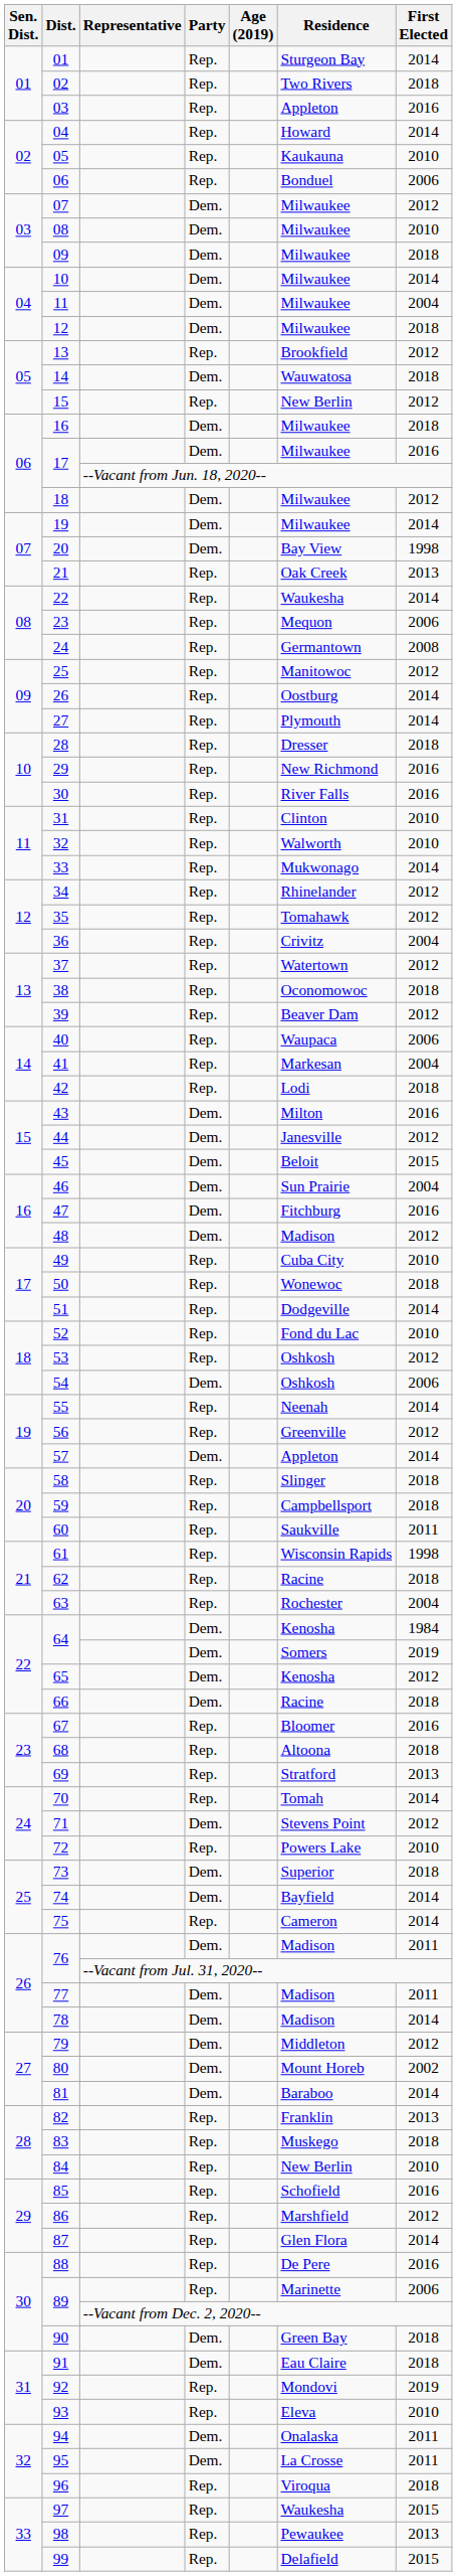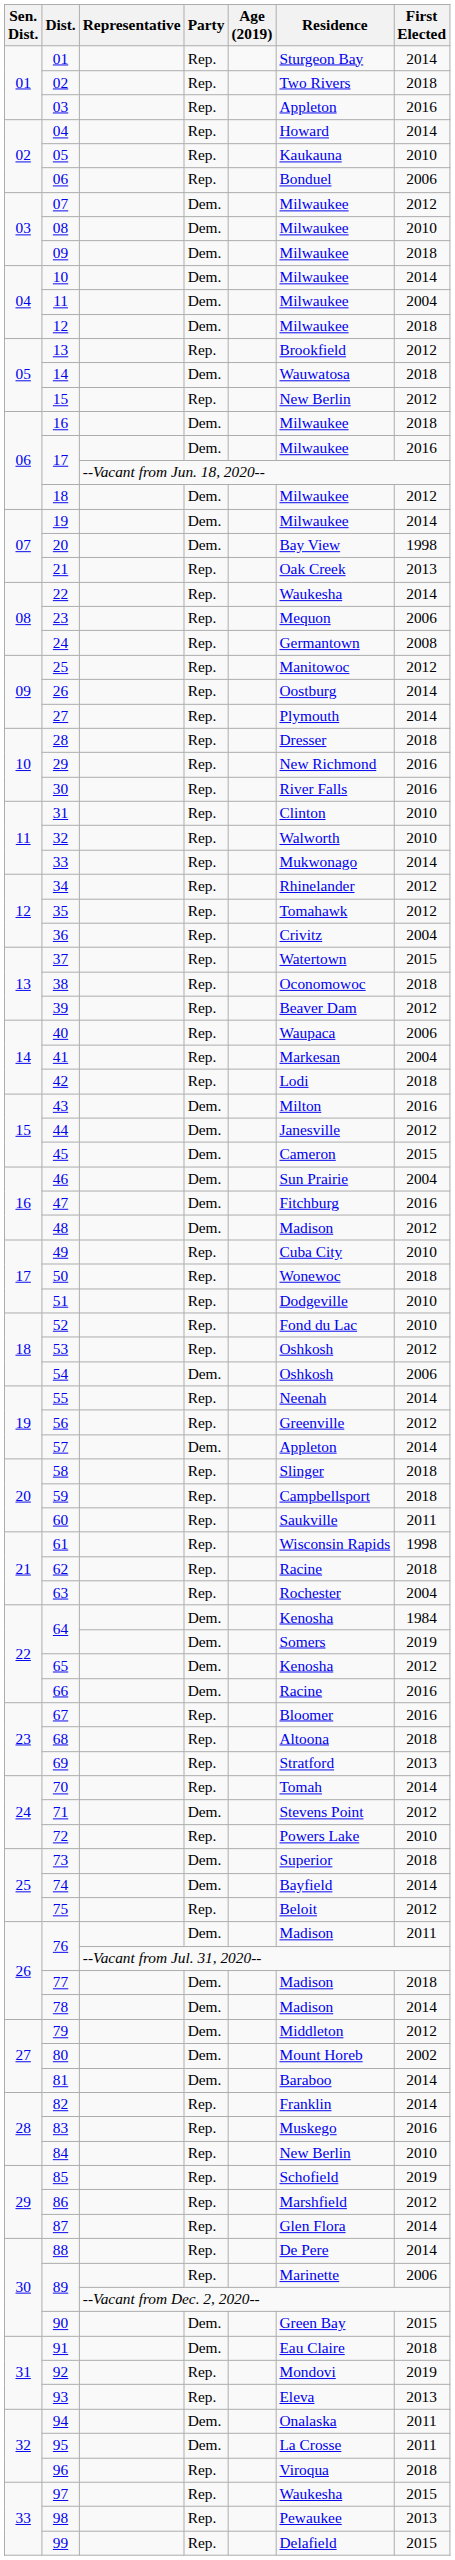 <table class="wikitable sortable">
 <tr>
 <th>Sen.<br>Dist.</th>
 <th>Dist.</th>
 <th>Representative</th>
 <th>Party</th>
 <th>Age<br>(2019)</th>
 <th>Residence</th>
 <th>First<br>Elected</th>
 </tr>
 <tr>
 <td align="center" rowspan="3"><a href='#'>01</a></td>
 <td align="center"><a href='#'>01</a></td>
 <td></td>
 <td>Rep.</td>
 <td align="center"></td>
 <td><a href='#'>Sturgeon Bay</a></td>
 <td align="center">2014</td>
 </tr>
 <tr>
 <td align="center"><a href='#'>02</a></td>
 <td></td>
 <td>Rep.</td>
 <td align="center"></td>
 <td><a href='#'>Two Rivers</a></td>
 <td align="center">2018</td>
 </tr>
 <tr>
 <td align="center"><a href='#'>03</a></td>
 <td></td>
 <td>Rep.</td>
 <td align="center"></td>
 <td><a href='#'>Appleton</a></td>
 <td align="center">2016</td>
 </tr>
 <tr>
 <td align="center" rowspan="3"><a href='#'>02</a></td>
 <td align="center"><a href='#'>04</a></td>
 <td></td>
 <td>Rep.</td>
 <td align="center"></td>
 <td><a href='#'>Howard</a></td>
 <td align="center">2014</td>
 </tr>
 <tr>
 <td align="center"><a href='#'>05</a></td>
 <td></td>
 <td>Rep.</td>
 <td align="center"></td>
 <td><a href='#'>Kaukauna</a></td>
 <td align="center">2010</td>
 </tr>
 <tr>
 <td align="center"><a href='#'>06</a></td>
 <td></td>
 <td>Rep.</td>
 <td align="center"></td>
 <td><a href='#'>Bonduel</a></td>
 <td align="center">2006</td>
 </tr>
 <tr>
 <td align="center" rowspan="3"><a href='#'>03</a></td>
 <td align="center"><a href='#'>07</a></td>
 <td></td>
 <td>Dem.</td>
 <td align="center"></td>
 <td><a href='#'>Milwaukee</a></td>
 <td align="center">2012</td>
 </tr>
 <tr>
 <td align="center"><a href='#'>08</a></td>
 <td></td>
 <td>Dem.</td>
 <td align="center"></td>
 <td><a href='#'>Milwaukee</a></td>
 <td align="center">2010</td>
 </tr>
 <tr>
 <td align="center"><a href='#'>09</a></td>
 <td></td>
 <td>Dem.</td>
 <td align="center"></td>
 <td><a href='#'>Milwaukee</a></td>
 <td align="center">2018</td>
 </tr>
 <tr>
 <td align="center" rowspan="3"><a href='#'>04</a></td>
 <td align="center"><a href='#'>10</a></td>
 <td></td>
 <td>Dem.</td>
 <td align="center"></td>
 <td><a href='#'>Milwaukee</a></td>
 <td align="center">2014</td>
 </tr>
 <tr>
 <td align="center"><a href='#'>11</a></td>
 <td></td>
 <td>Dem.</td>
 <td align="center"></td>
 <td><a href='#'>Milwaukee</a></td>
 <td align="center">2004</td>
 </tr>
 <tr>
 <td align="center"><a href='#'>12</a></td>
 <td></td>
 <td>Dem.</td>
 <td align="center"></td>
 <td><a href='#'>Milwaukee</a></td>
 <td align="center">2018</td>
 </tr>
 <tr>
 <td align="center" rowspan="3"><a href='#'>05</a></td>
 <td align="center"><a href='#'>13</a></td>
 <td></td>
 <td>Rep.</td>
 <td align="center"></td>
 <td><a href='#'>Brookfield</a></td>
 <td align="center">2012</td>
 </tr>
 <tr>
 <td align="center"><a href='#'>14</a></td>
 <td></td>
 <td>Dem.</td>
 <td align="center"></td>
 <td><a href='#'>Wauwatosa</a></td>
 <td align="center">2018</td>
 </tr>
 <tr>
 <td align="center"><a href='#'>15</a></td>
 <td></td>
 <td>Rep.</td>
 <td align="center"></td>
 <td><a href='#'>New Berlin</a></td>
 <td align="center">2012</td>
 </tr>
 <tr>
 <td align="center" rowspan="4"><a href='#'>06</a></td>
 <td align="center"><a href='#'>16</a></td>
 <td></td>
 <td>Dem.</td>
 <td align="center"></td>
 <td><a href='#'>Milwaukee</a></td>
 <td align="center">2018</td>
 </tr>
 <tr>
 <td align="center" rowspan="2"><a href='#'>17</a></td>
 <td> </td>
 <td>Dem.</td>
 <td align="center"></td>
 <td><a href='#'>Milwaukee</a></td>
 <td align="center">2016</td>
 </tr>
 <tr>
 <td colspan="5"><em>--Vacant from Jun. 18, 2020--</em></td>
 </tr>
 <tr>
 <td align="center"><a href='#'>18</a></td>
 <td></td>
 <td>Dem.</td>
 <td align="center"></td>
 <td><a href='#'>Milwaukee</a></td>
 <td align="center">2012</td>
 </tr>
 <tr>
 <td align="center" rowspan="3"><a href='#'>07</a></td>
 <td align="center"><a href='#'>19</a></td>
 <td></td>
 <td>Dem.</td>
 <td align="center"></td>
 <td><a href='#'>Milwaukee</a></td>
 <td align="center">2014</td>
 </tr>
 <tr>
 <td align="center"><a href='#'>20</a></td>
 <td></td>
 <td>Dem.</td>
 <td align="center"></td>
 <td><a href='#'>Bay View</a></td>
 <td align="center">1998</td>
 </tr>
 <tr>
 <td align="center"><a href='#'>21</a></td>
 <td></td>
 <td>Rep.</td>
 <td align="center"></td>
 <td><a href='#'>Oak Creek</a></td>
 <td align="center">2013</td>
 </tr>
 <tr>
 <td align="center" rowspan="3"><a href='#'>08</a></td>
 <td align="center"><a href='#'>22</a></td>
 <td></td>
 <td>Rep.</td>
 <td align="center"></td>
 <td><a href='#'>Waukesha</a></td>
 <td align="center">2014</td>
 </tr>
 <tr>
 <td align="center"><a href='#'>23</a></td>
 <td></td>
 <td>Rep.</td>
 <td align="center"></td>
 <td><a href='#'>Mequon</a></td>
 <td align="center">2006</td>
 </tr>
 <tr>
 <td align="center"><a href='#'>24</a></td>
 <td></td>
 <td>Rep.</td>
 <td align="center"></td>
 <td><a href='#'>Germantown</a></td>
 <td align="center">2008</td>
 </tr>
 <tr>
 <td align="center" rowspan="3"><a href='#'>09</a></td>
 <td align="center"><a href='#'>25</a></td>
 <td></td>
 <td>Rep.</td>
 <td align="center"></td>
 <td><a href='#'>Manitowoc</a></td>
 <td align="center">2012</td>
 </tr>
 <tr>
 <td align="center"><a href='#'>26</a></td>
 <td></td>
 <td>Rep.</td>
 <td align="center"></td>
 <td><a href='#'>Oostburg</a></td>
 <td align="center">2014</td>
 </tr>
 <tr>
 <td align="center"><a href='#'>27</a></td>
 <td></td>
 <td>Rep.</td>
 <td align="center"></td>
 <td><a href='#'>Plymouth</a></td>
 <td align="center">2014</td>
 </tr>
 <tr>
 <td align="center" rowspan="3"><a href='#'>10</a></td>
 <td align="center"><a href='#'>28</a></td>
 <td></td>
 <td>Rep.</td>
 <td align="center"></td>
 <td><a href='#'>Dresser</a></td>
 <td align="center">2018</td>
 </tr>
 <tr>
 <td align="center"><a href='#'>29</a></td>
 <td></td>
 <td>Rep.</td>
 <td align="center"></td>
 <td><a href='#'>New Richmond</a></td>
 <td align="center">2016</td>
 </tr>
 <tr>
 <td align="center"><a href='#'>30</a></td>
 <td></td>
 <td>Rep.</td>
 <td align="center"></td>
 <td><a href='#'>River Falls</a></td>
 <td align="center">2016</td>
 </tr>
 <tr>
 <td align="center" rowspan="3"><a href='#'>11</a></td>
 <td align="center"><a href='#'>31</a></td>
 <td></td>
 <td>Rep.</td>
 <td align="center"></td>
 <td><a href='#'>Clinton</a></td>
 <td align="center">2010</td>
 </tr>
 <tr>
 <td align="center"><a href='#'>32</a></td>
 <td></td>
 <td>Rep.</td>
 <td align="center"></td>
 <td><a href='#'>Walworth</a></td>
 <td align="center">2010</td>
 </tr>
 <tr>
 <td align="center"><a href='#'>33</a></td>
 <td></td>
 <td>Rep.</td>
 <td align="center"></td>
 <td><a href='#'>Mukwonago</a></td>
 <td align="center">2014</td>
 </tr>
 <tr>
 <td align="center" rowspan="3"><a href='#'>12</a></td>
 <td align="center"><a href='#'>34</a></td>
 <td></td>
 <td>Rep.</td>
 <td align="center"></td>
 <td><a href='#'>Rhinelander</a></td>
 <td align="center">2012</td>
 </tr>
 <tr>
 <td align="center"><a href='#'>35</a></td>
 <td></td>
 <td>Rep.</td>
 <td align="center"></td>
 <td><a href='#'>Tomahawk</a></td>
 <td align="center">2012</td>
 </tr>
 <tr>
 <td align="center"><a href='#'>36</a></td>
 <td></td>
 <td>Rep.</td>
 <td align="center"></td>
 <td><a href='#'>Crivitz</a></td>
 <td align="center">2004</td>
 </tr>
 <tr>
 <td align="center" rowspan="3"><a href='#'>13</a></td>
 <td align="center"><a href='#'>37</a></td>
 <td></td>
 <td>Rep.</td>
 <td align="center"></td>
 <td><a href='#'>Watertown</a></td>
-<td align="center">2012</td>
+<td align="center">2015</td>
 </tr>
 <tr>
 <td align="center"><a href='#'>38</a></td>
 <td></td>
 <td>Rep.</td>
 <td align="center"></td>
 <td><a href='#'>Oconomowoc</a></td>
 <td align="center">2018</td>
 </tr>
 <tr>
 <td align="center"><a href='#'>39</a></td>
 <td></td>
 <td>Rep.</td>
 <td align="center"></td>
 <td><a href='#'>Beaver Dam</a></td>
 <td align="center">2012</td>
 </tr>
 <tr>
 <td align="center" rowspan="3"><a href='#'>14</a></td>
 <td align="center"><a href='#'>40</a></td>
 <td></td>
 <td>Rep.</td>
 <td align="center"></td>
 <td><a href='#'>Waupaca</a></td>
 <td align="center">2006</td>
 </tr>
 <tr>
 <td align="center"><a href='#'>41</a></td>
 <td></td>
 <td>Rep.</td>
 <td align="center"></td>
 <td><a href='#'>Markesan</a></td>
 <td align="center">2004</td>
 </tr>
 <tr>
 <td align="center"><a href='#'>42</a></td>
 <td></td>
 <td>Rep.</td>
 <td align="center"></td>
 <td><a href='#'>Lodi</a></td>
 <td align="center">2018</td>
 </tr>
 <tr>
 <td align="center" rowspan="3"><a href='#'>15</a></td>
 <td align="center"><a href='#'>43</a></td>
 <td></td>
 <td>Dem.</td>
 <td align="center"></td>
 <td><a href='#'>Milton</a></td>
 <td align="center">2016</td>
 </tr>
 <tr>
 <td align="center"><a href='#'>44</a></td>
 <td></td>
 <td>Dem.</td>
 <td align="center"></td>
 <td><a href='#'>Janesville</a></td>
 <td align="center">2012</td>
 </tr>
 <tr>
 <td align="center"><a href='#'>45</a></td>
 <td></td>
 <td>Dem.</td>
 <td align="center"></td>
-<td><a href='#'>Beloit</a></td>
+<td><a href='#'>Cameron</a></td>
 <td align="center">2015</td>
 </tr>
 <tr>
 <td align="center" rowspan="3"><a href='#'>16</a></td>
 <td align="center"><a href='#'>46</a></td>
 <td></td>
 <td>Dem.</td>
 <td align="center"></td>
 <td><a href='#'>Sun Prairie</a></td>
 <td align="center">2004</td>
 </tr>
 <tr>
 <td align="center"><a href='#'>47</a></td>
 <td></td>
 <td>Dem.</td>
 <td align="center"></td>
 <td><a href='#'>Fitchburg</a></td>
 <td align="center">2016</td>
 </tr>
 <tr>
 <td align="center"><a href='#'>48</a></td>
 <td></td>
 <td>Dem.</td>
 <td align="center"></td>
 <td><a href='#'>Madison</a></td>
 <td align="center">2012</td>
 </tr>
 <tr>
 <td align="center" rowspan="3"><a href='#'>17</a></td>
 <td align="center"><a href='#'>49</a></td>
 <td></td>
 <td>Rep.</td>
 <td align="center"></td>
 <td><a href='#'>Cuba City</a></td>
 <td align="center">2010</td>
 </tr>
 <tr>
 <td align="center"><a href='#'>50</a></td>
 <td></td>
 <td>Rep.</td>
 <td align="center"></td>
 <td><a href='#'>Wonewoc</a></td>
 <td align="center">2018</td>
 </tr>
 <tr>
 <td align="center"><a href='#'>51</a></td>
 <td></td>
 <td>Rep.</td>
 <td align="center"></td>
 <td><a href='#'>Dodgeville</a></td>
-<td align="center">2014</td>
+<td align="center">2010</td>
 </tr>
 <tr>
 <td align="center" rowspan="3"><a href='#'>18</a></td>
 <td align="center"><a href='#'>52</a></td>
 <td></td>
 <td>Rep.</td>
 <td align="center"></td>
 <td><a href='#'>Fond du Lac</a></td>
 <td align="center">2010</td>
 </tr>
 <tr>
 <td align="center"><a href='#'>53</a></td>
 <td></td>
 <td>Rep.</td>
 <td align="center"></td>
 <td><a href='#'>Oshkosh</a></td>
 <td align="center">2012</td>
 </tr>
 <tr>
 <td align="center"><a href='#'>54</a></td>
 <td></td>
 <td>Dem.</td>
 <td align="center"></td>
 <td><a href='#'>Oshkosh</a></td>
 <td align="center">2006</td>
 </tr>
 <tr>
 <td align="center" rowspan="3"><a href='#'>19</a></td>
 <td align="center"><a href='#'>55</a></td>
 <td></td>
 <td>Rep.</td>
 <td align="center"></td>
 <td><a href='#'>Neenah</a></td>
 <td align="center">2014</td>
 </tr>
 <tr>
 <td align="center"><a href='#'>56</a></td>
 <td></td>
 <td>Rep.</td>
 <td align="center"></td>
 <td><a href='#'>Greenville</a></td>
 <td align="center">2012</td>
 </tr>
 <tr>
 <td align="center"><a href='#'>57</a></td>
 <td></td>
 <td>Dem.</td>
 <td align="center"></td>
 <td><a href='#'>Appleton</a></td>
 <td align="center">2014</td>
 </tr>
 <tr>
 <td align="center" rowspan="3"><a href='#'>20</a></td>
 <td align="center"><a href='#'>58</a></td>
 <td></td>
 <td>Rep.</td>
 <td align="center"></td>
 <td><a href='#'>Slinger</a></td>
 <td align="center">2018</td>
 </tr>
 <tr>
 <td align="center"><a href='#'>59</a></td>
 <td></td>
 <td>Rep.</td>
 <td align="center"></td>
 <td><a href='#'>Campbellsport</a></td>
 <td align="center">2018</td>
 </tr>
 <tr>
 <td align="center"><a href='#'>60</a></td>
 <td></td>
 <td>Rep.</td>
 <td align="center"></td>
 <td><a href='#'>Saukville</a></td>
 <td align="center">2011</td>
 </tr>
 <tr>
 <td align="center" rowspan="3"><a href='#'>21</a></td>
 <td align="center"><a href='#'>61</a></td>
 <td></td>
 <td>Rep.</td>
 <td align="center"></td>
 <td><a href='#'>Wisconsin Rapids</a></td>
 <td align="center">1998</td>
 </tr>
 <tr>
 <td align="center"><a href='#'>62</a></td>
 <td></td>
 <td>Rep.</td>
 <td align="center"></td>
 <td><a href='#'>Racine</a></td>
 <td align="center">2018</td>
 </tr>
 <tr>
 <td align="center"><a href='#'>63</a></td>
 <td></td>
 <td>Rep.</td>
 <td align="center"></td>
 <td><a href='#'>Rochester</a></td>
 <td align="center">2004</td>
 </tr>
 <tr>
 <td align="center" rowspan="4"><a href='#'>22</a></td>
 <td align="center" rowspan="2"><a href='#'>64</a></td>
 <td> </td>
 <td>Dem.</td>
 <td align="center"></td>
 <td><a href='#'>Kenosha</a></td>
 <td align="center">1984</td>
 </tr>
 <tr>
 <td> </td>
 <td>Dem.</td>
 <td align="center"></td>
 <td><a href='#'>Somers</a></td>
 <td align="center">2019</td>
 </tr>
 <tr>
 <td align="center"><a href='#'>65</a></td>
 <td></td>
 <td>Dem.</td>
 <td align="center"></td>
 <td><a href='#'>Kenosha</a></td>
 <td align="center">2012</td>
 </tr>
 <tr>
 <td align="center"><a href='#'>66</a></td>
 <td></td>
 <td>Dem.</td>
 <td align="center"></td>
 <td><a href='#'>Racine</a></td>
-<td align="center">2018</td>
+<td align="center">2016</td>
 </tr>
 <tr>
 <td align="center" rowspan="3"><a href='#'>23</a></td>
 <td align="center"><a href='#'>67</a></td>
 <td></td>
 <td>Rep.</td>
 <td align="center"></td>
 <td><a href='#'>Bloomer</a></td>
 <td align="center">2016</td>
 </tr>
 <tr>
 <td align="center"><a href='#'>68</a></td>
 <td></td>
 <td>Rep.</td>
 <td align="center"></td>
 <td><a href='#'>Altoona</a></td>
 <td align="center">2018</td>
 </tr>
 <tr>
 <td align="center"><a href='#'>69</a></td>
 <td></td>
 <td>Rep.</td>
 <td align="center"></td>
 <td><a href='#'>Stratford</a></td>
 <td align="center">2013</td>
 </tr>
 <tr>
 <td align="center" rowspan="3"><a href='#'>24</a></td>
 <td align="center"><a href='#'>70</a></td>
 <td></td>
 <td>Rep.</td>
 <td align="center"></td>
 <td><a href='#'>Tomah</a></td>
 <td align="center">2014</td>
 </tr>
 <tr>
 <td align="center"><a href='#'>71</a></td>
 <td></td>
 <td>Dem.</td>
 <td align="center"></td>
 <td><a href='#'>Stevens Point</a></td>
 <td align="center">2012</td>
 </tr>
 <tr>
 <td align="center"><a href='#'>72</a></td>
 <td></td>
 <td>Rep.</td>
 <td align="center"></td>
 <td><a href='#'>Powers Lake</a></td>
 <td align="center">2010</td>
 </tr>
 <tr>
 <td align="center" rowspan="3"><a href='#'>25</a></td>
 <td align="center"><a href='#'>73</a></td>
 <td></td>
 <td>Dem.</td>
 <td align="center"></td>
 <td><a href='#'>Superior</a></td>
 <td align="center">2018</td>
 </tr>
 <tr>
 <td align="center"><a href='#'>74</a></td>
 <td></td>
 <td>Dem.</td>
 <td align="center"></td>
 <td><a href='#'>Bayfield</a></td>
 <td align="center">2014</td>
 </tr>
 <tr>
 <td align="center"><a href='#'>75</a></td>
 <td></td>
 <td>Rep.</td>
 <td align="center"></td>
-<td><a href='#'>Cameron</a></td>
-<td align="center">2014</td>
+<td><a href='#'>Beloit</a></td>
+<td align="center">2012</td>
 </tr>
 <tr>
 <td align="center" rowspan="4"><a href='#'>26</a></td>
 <td rowspan="2" align="center"><a href='#'>76</a></td>
 <td> </td>
 <td>Dem.</td>
 <td align="center"></td>
 <td><a href='#'>Madison</a></td>
 <td align="center">2011</td>
 </tr>
 <tr>
 <td colspan="5"><em>--Vacant from Jul. 31, 2020--</em></td>
 </tr>
 <tr>
 <td align="center"><a href='#'>77</a></td>
 <td></td>
 <td>Dem.</td>
 <td align="center"></td>
 <td><a href='#'>Madison</a></td>
-<td align="center">2011</td>
+<td align="center">2018</td>
 </tr>
 <tr>
 <td align="center"><a href='#'>78</a></td>
 <td></td>
 <td>Dem.</td>
 <td align="center"></td>
 <td><a href='#'>Madison</a></td>
 <td align="center">2014</td>
 </tr>
 <tr>
 <td align="center" rowspan="3"><a href='#'>27</a></td>
 <td align="center"><a href='#'>79</a></td>
 <td></td>
 <td>Dem.</td>
 <td align="center"></td>
 <td><a href='#'>Middleton</a></td>
 <td align="center">2012</td>
 </tr>
 <tr>
 <td align="center"><a href='#'>80</a></td>
 <td></td>
 <td>Dem.</td>
 <td align="center"></td>
 <td><a href='#'>Mount Horeb</a></td>
 <td align="center">2002</td>
 </tr>
 <tr>
 <td align="center"><a href='#'>81</a></td>
 <td></td>
 <td>Dem.</td>
 <td align="center"></td>
 <td><a href='#'>Baraboo</a></td>
 <td align="center">2014</td>
 </tr>
 <tr>
 <td align="center" rowspan="3"><a href='#'>28</a></td>
 <td align="center"><a href='#'>82</a></td>
 <td></td>
 <td>Rep.</td>
 <td align="center"></td>
 <td><a href='#'>Franklin</a></td>
-<td align="center">2013</td>
+<td align="center">2014</td>
 </tr>
 <tr>
 <td align="center"><a href='#'>83</a></td>
 <td></td>
 <td>Rep.</td>
 <td align="center"></td>
 <td><a href='#'>Muskego</a></td>
-<td align="center">2018</td>
+<td align="center">2016</td>
 </tr>
 <tr>
 <td align="center"><a href='#'>84</a></td>
 <td></td>
 <td>Rep.</td>
 <td align="center"></td>
 <td><a href='#'>New Berlin</a></td>
 <td align="center">2010</td>
 </tr>
 <tr>
 <td align="center" rowspan="3"><a href='#'>29</a></td>
 <td align="center"><a href='#'>85</a></td>
 <td></td>
 <td>Rep.</td>
 <td align="center"></td>
 <td><a href='#'>Schofield</a></td>
-<td align="center">2016</td>
+<td align="center">2019</td>
 </tr>
 <tr>
 <td align="center"><a href='#'>86</a></td>
 <td></td>
 <td>Rep.</td>
 <td align="center"></td>
 <td><a href='#'>Marshfield</a></td>
 <td align="center">2012</td>
 </tr>
 <tr>
 <td align="center"><a href='#'>87</a></td>
 <td></td>
 <td>Rep.</td>
 <td align="center"></td>
 <td><a href='#'>Glen Flora</a></td>
 <td align="center">2014</td>
 </tr>
 <tr>
 <td align="center" rowspan="4"><a href='#'>30</a></td>
 <td align="center"><a href='#'>88</a></td>
 <td></td>
 <td>Rep.</td>
 <td align="center"></td>
 <td><a href='#'>De Pere</a></td>
-<td align="center">2016</td>
+<td align="center">2014</td>
 </tr>
 <tr>
 <td align="center" rowspan="2"><a href='#'>89</a></td>
 <td> </td>
 <td>Rep.</td>
 <td align="center"></td>
 <td><a href='#'>Marinette</a></td>
 <td align="center">2006</td>
 </tr>
 <tr>
 <td colspan="5"><em>--Vacant from Dec. 2, 2020--</em></td>
 </tr>
 <tr>
 <td align="center"><a href='#'>90</a></td>
 <td></td>
 <td>Dem.</td>
 <td align="center"></td>
 <td><a href='#'>Green Bay</a></td>
-<td align="center">2018</td>
+<td align="center">2015</td>
 </tr>
 <tr>
 <td align="center" rowspan="3"><a href='#'>31</a></td>
 <td align="center"><a href='#'>91</a></td>
 <td></td>
 <td>Dem.</td>
 <td align="center"></td>
 <td><a href='#'>Eau Claire</a></td>
 <td align="center">2018</td>
 </tr>
 <tr>
 <td align="center"><a href='#'>92</a></td>
 <td></td>
 <td>Rep.</td>
 <td align="center"></td>
 <td><a href='#'>Mondovi</a></td>
 <td align="center">2019</td>
 </tr>
 <tr>
 <td align="center"><a href='#'>93</a></td>
 <td></td>
 <td>Rep.</td>
 <td align="center"></td>
 <td><a href='#'>Eleva</a></td>
-<td align="center">2010</td>
+<td align="center">2013</td>
 </tr>
 <tr>
 <td align="center" rowspan="3"><a href='#'>32</a></td>
 <td align="center"><a href='#'>94</a></td>
 <td></td>
 <td>Dem.</td>
 <td align="center"></td>
 <td><a href='#'>Onalaska</a></td>
 <td align="center">2011</td>
 </tr>
 <tr>
 <td align="center"><a href='#'>95</a></td>
 <td></td>
 <td>Dem.</td>
 <td align="center"></td>
 <td><a href='#'>La Crosse</a></td>
 <td align="center">2011</td>
 </tr>
 <tr>
 <td align="center"><a href='#'>96</a></td>
 <td></td>
 <td>Rep.</td>
 <td align="center"></td>
 <td><a href='#'>Viroqua</a></td>
 <td align="center">2018</td>
 </tr>
 <tr>
 <td align="center" rowspan="3"><a href='#'>33</a></td>
 <td align="center"><a href='#'>97</a></td>
 <td></td>
 <td>Rep.</td>
 <td align="center"></td>
 <td><a href='#'>Waukesha</a></td>
 <td align="center">2015</td>
 </tr>
 <tr>
 <td align="center"><a href='#'>98</a></td>
 <td></td>
 <td>Rep.</td>
 <td align="center"></td>
 <td><a href='#'>Pewaukee</a></td>
 <td align="center">2013</td>
 </tr>
 <tr>
 <td align="center"><a href='#'>99</a></td>
 <td></td>
 <td>Rep.</td>
 <td align="center"></td>
 <td><a href='#'>Delafield</a></td>
 <td align="center">2015</td>
 </tr>
 </table>
